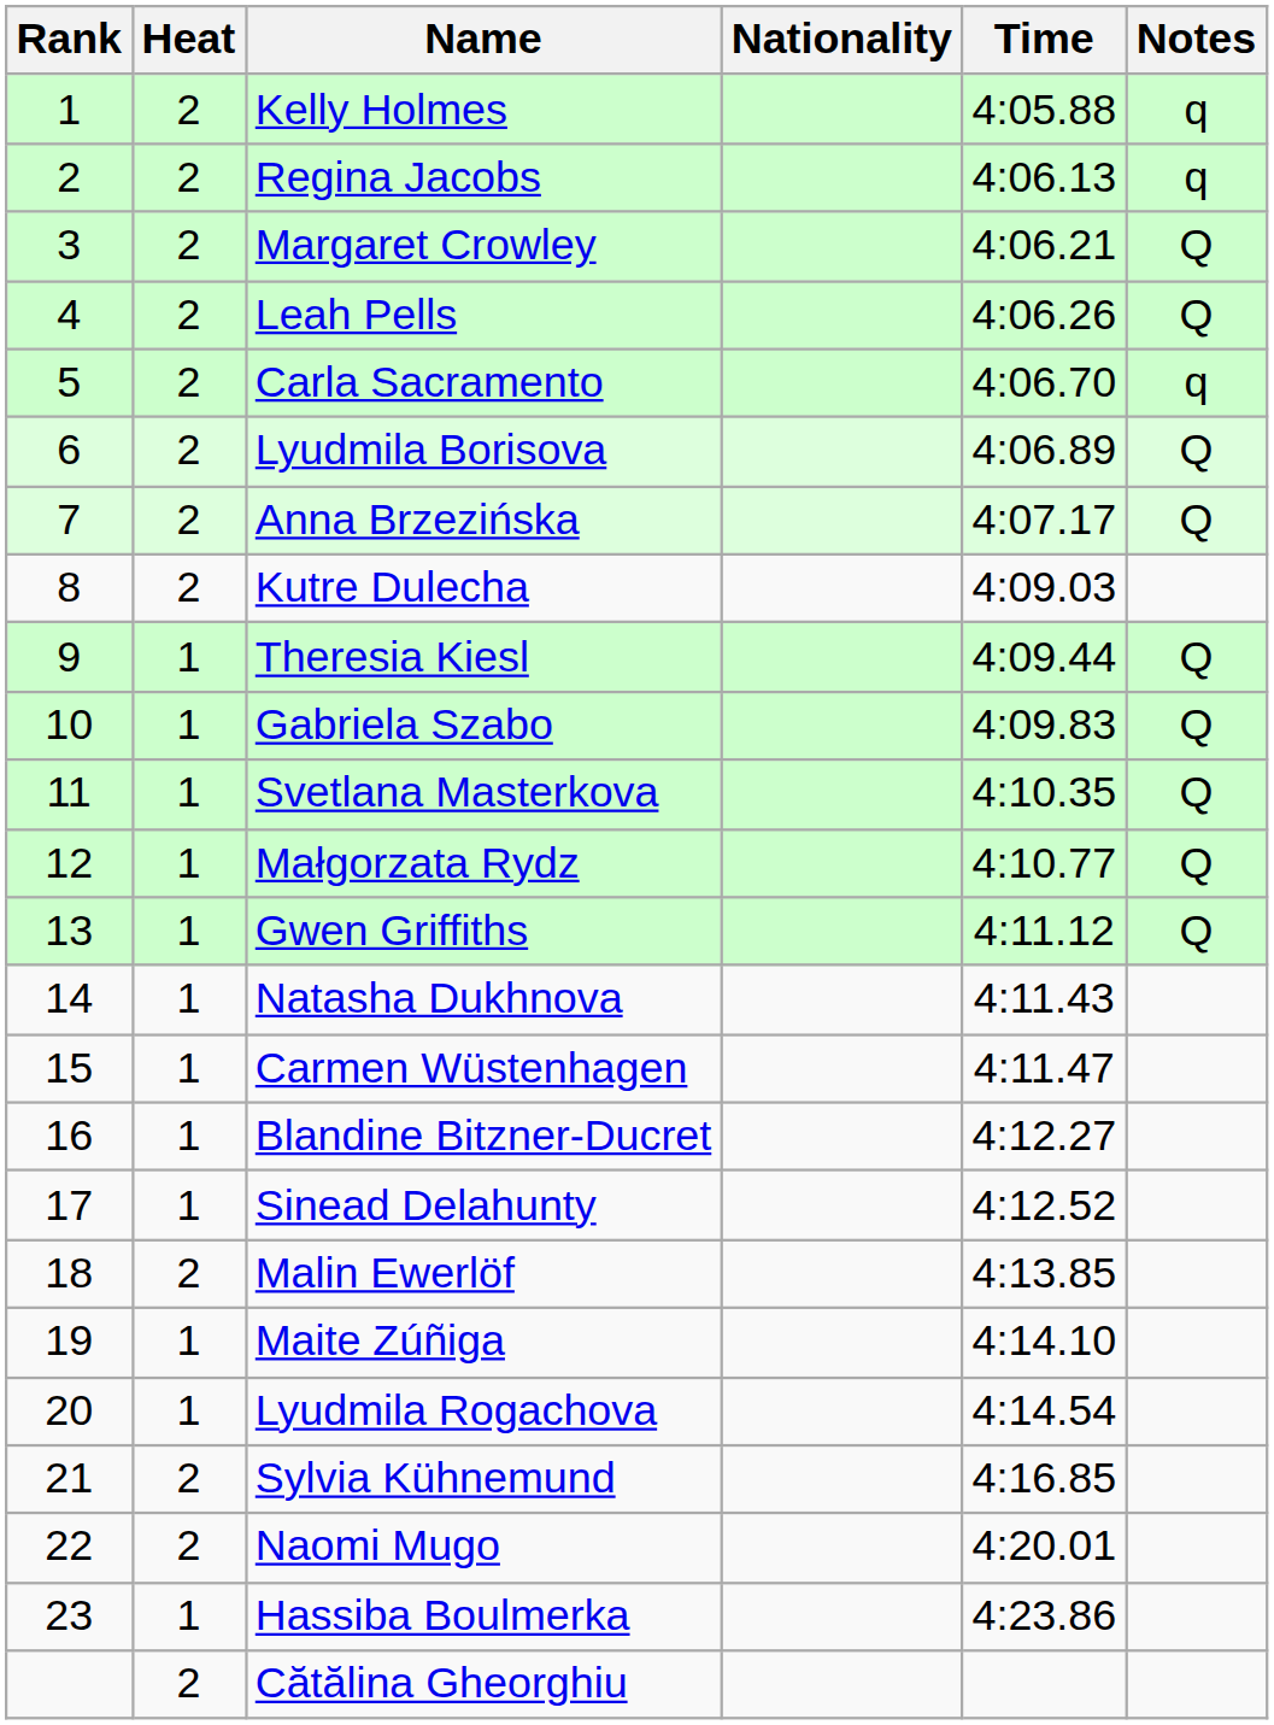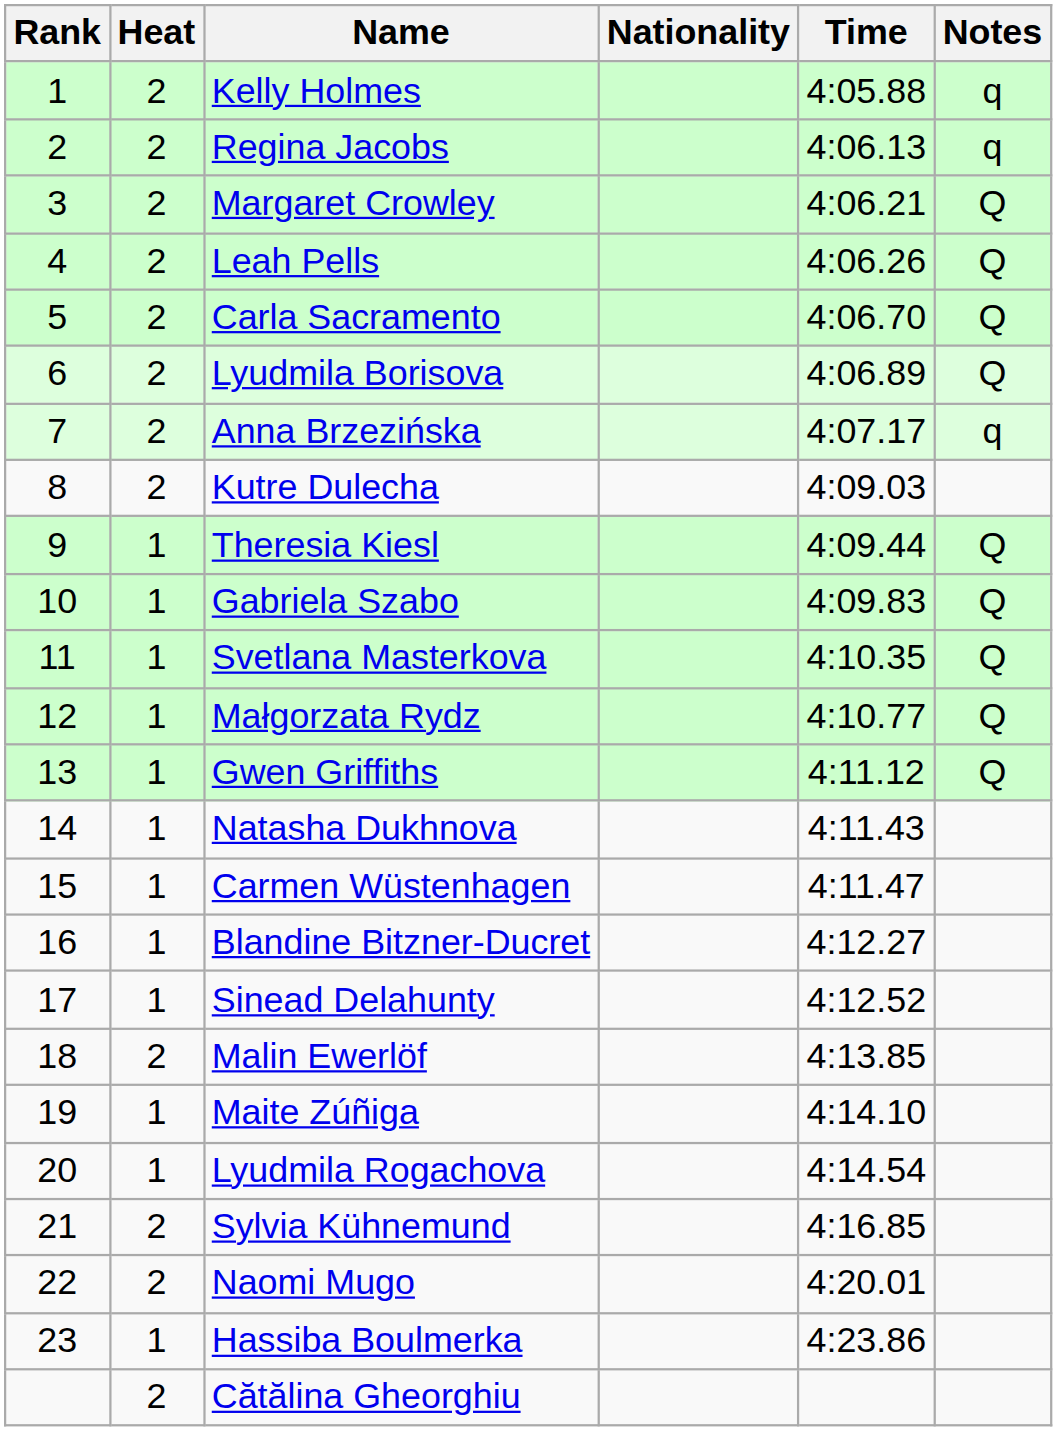 <table class="wikitable sortable" style="text-align:center">
 <tr>
 <th>Rank</th>
 <th>Heat</th>
 <th>Name</th>
 <th>Nationality</th>
 <th>Time</th>
 <th>Notes</th>
 </tr>
 <tr bgcolor=ccffcc>
 <td>1</td>
 <td>2</td>
 <td align=left><a href='#'>Kelly Holmes</a></td>
 <td align=left></td>
 <td>4:05.88</td>
 <td>q</td>
 </tr>
 <tr bgcolor=ccffcc>
 <td>2</td>
 <td>2</td>
 <td align=left><a href='#'>Regina Jacobs</a></td>
 <td align=left></td>
 <td>4:06.13</td>
 <td>q</td>
 </tr>
 <tr bgcolor=ccffcc>
 <td>3</td>
 <td>2</td>
 <td align=left><a href='#'>Margaret Crowley</a></td>
 <td align=left></td>
 <td>4:06.21</td>
 <td>Q</td>
 </tr>
 <tr bgcolor=ccffcc>
 <td>4</td>
 <td>2</td>
 <td align=left><a href='#'>Leah Pells</a></td>
 <td align=left></td>
 <td>4:06.26</td>
 <td>Q</td>
 </tr>
 <tr bgcolor=ccffcc>
 <td>5</td>
 <td>2</td>
 <td align=left><a href='#'>Carla Sacramento</a></td>
 <td align=left></td>
 <td>4:06.70</td>
-<td>q</td>
+<td>Q</td>
 </tr>
 <tr bgcolor=ddffdd>
 <td>6</td>
 <td>2</td>
 <td align=left><a href='#'>Lyudmila Borisova</a></td>
 <td align=left></td>
 <td>4:06.89</td>
 <td>Q</td>
 </tr>
 <tr bgcolor=ddffdd>
 <td>7</td>
 <td>2</td>
 <td align=left><a href='#'>Anna Brzezińska</a></td>
 <td align=left></td>
 <td>4:07.17</td>
-<td>Q</td>
+<td>q</td>
 </tr>
 <tr>
 <td>8</td>
 <td>2</td>
 <td align=left><a href='#'>Kutre Dulecha</a></td>
 <td align=left></td>
 <td>4:09.03</td>
 <td></td>
 </tr>
 <tr bgcolor=ccffcc>
 <td>9</td>
 <td>1</td>
 <td align=left><a href='#'>Theresia Kiesl</a></td>
 <td align=left></td>
 <td>4:09.44</td>
 <td>Q</td>
 </tr>
 <tr bgcolor=ccffcc>
 <td>10</td>
 <td>1</td>
 <td align=left><a href='#'>Gabriela Szabo</a></td>
 <td align=left></td>
 <td>4:09.83</td>
 <td>Q</td>
 </tr>
 <tr bgcolor=ccffcc>
 <td>11</td>
 <td>1</td>
 <td align=left><a href='#'>Svetlana Masterkova</a></td>
 <td align=left></td>
 <td>4:10.35</td>
 <td>Q</td>
 </tr>
 <tr bgcolor=ccffcc>
 <td>12</td>
 <td>1</td>
 <td align=left><a href='#'>Małgorzata Rydz</a></td>
 <td align=left></td>
 <td>4:10.77</td>
 <td>Q</td>
 </tr>
 <tr bgcolor=ccffcc>
 <td>13</td>
 <td>1</td>
 <td align=left><a href='#'>Gwen Griffiths</a></td>
 <td align=left></td>
 <td>4:11.12</td>
 <td>Q</td>
 </tr>
 <tr>
 <td>14</td>
 <td>1</td>
 <td align=left><a href='#'>Natasha Dukhnova</a></td>
 <td align=left></td>
 <td>4:11.43</td>
 <td></td>
 </tr>
 <tr>
 <td>15</td>
 <td>1</td>
 <td align=left><a href='#'>Carmen Wüstenhagen</a></td>
 <td align=left></td>
 <td>4:11.47</td>
 <td></td>
 </tr>
 <tr>
 <td>16</td>
 <td>1</td>
 <td align=left><a href='#'>Blandine Bitzner-Ducret</a></td>
 <td align=left></td>
 <td>4:12.27</td>
 <td></td>
 </tr>
 <tr>
 <td>17</td>
 <td>1</td>
 <td align=left><a href='#'>Sinead Delahunty</a></td>
 <td align=left></td>
 <td>4:12.52</td>
 <td></td>
 </tr>
 <tr>
 <td>18</td>
 <td>2</td>
 <td align=left><a href='#'>Malin Ewerlöf</a></td>
 <td align=left></td>
 <td>4:13.85</td>
 <td></td>
 </tr>
 <tr>
 <td>19</td>
 <td>1</td>
 <td align=left><a href='#'>Maite Zúñiga</a></td>
 <td align=left></td>
 <td>4:14.10</td>
 <td></td>
 </tr>
 <tr>
 <td>20</td>
 <td>1</td>
 <td align=left><a href='#'>Lyudmila Rogachova</a></td>
 <td align=left></td>
 <td>4:14.54</td>
 <td></td>
 </tr>
 <tr>
 <td>21</td>
 <td>2</td>
 <td align=left><a href='#'>Sylvia Kühnemund</a></td>
 <td align=left></td>
 <td>4:16.85</td>
 <td></td>
 </tr>
 <tr>
 <td>22</td>
 <td>2</td>
 <td align=left><a href='#'>Naomi Mugo</a></td>
 <td align=left></td>
 <td>4:20.01</td>
 <td></td>
 </tr>
 <tr>
 <td>23</td>
 <td>1</td>
 <td align=left><a href='#'>Hassiba Boulmerka</a></td>
 <td align=left></td>
 <td>4:23.86</td>
 <td></td>
 </tr>
 <tr>
 <td></td>
 <td>2</td>
 <td align=left><a href='#'>Cătălina Gheorghiu</a></td>
 <td align=left></td>
 <td></td>
 <td></td>
 </tr>
 </table>
